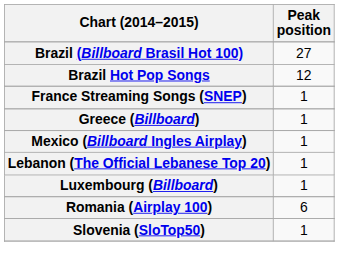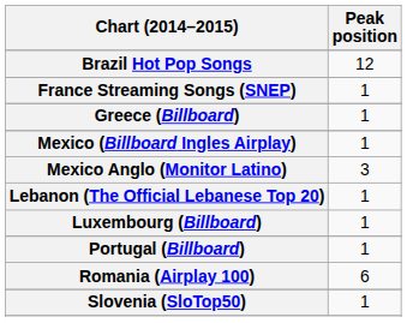 <table class="wikitable plainrowheaders sortable" style="text-align:center;">
 <tr>
 <th scope="col">Chart (2014–2015)</th>
 <th scope="col">Peak<br>position</th>
 </tr>
 <tr>
 </tr>
 <tr>
 </tr>
 <tr>
 </tr>
 <tr>
 </tr>
 <tr>
 </tr>
 <tr>
-</tr>
-<tr>
-<th scope="row">Brazil <a href='#'>(<em>Billboard</em> Brasil Hot 100)</a></th>
-<td>27</td>
 </tr>
 <tr>
 <th scope="row">Brazil <a href='#'>Hot Pop Songs</a></th>
 <td>12</td>
 </tr>
 <tr>
 </tr>
 <tr>
 </tr>
 <tr>
 </tr>
 <tr>
 </tr>
 <tr>
 </tr>
 <tr>
 </tr>
 <tr>
 </tr>
 <tr>
 <th scope="row">France Streaming Songs (<a href='#'>SNEP</a>)</th>
 <td style="text-align:center;">1</td>
 </tr>
 <tr>
 </tr>
 <tr>
 <th scope="row">Greece (<em><a href='#'>Billboard</a></em>)</th>
 <td>1</td>
 </tr>
 <tr>
 </tr>
 <tr>
 </tr>
 <tr>
 </tr>
 <tr>
 </tr>
 <tr>
 </tr>
 <tr>
 </tr>
 <tr>
 <th scope="row">Mexico (<a href='#'><em>Billboard</em> Ingles Airplay</a>)</th>
 <td style="text-align:center;">1</td>
 </tr>
 <tr>
+<th scope="row">Mexico Anglo (<a href='#'>Monitor Latino</a>)</th>
+<td style="text-align:center;">3</td>
+</tr>
+<tr>
 <th scope="row">Lebanon (<a href='#'>The Official Lebanese Top 20</a>)</th>
 <td>1</td>
 </tr>
 <tr>
 <th scope="row">Luxembourg (<em><a href='#'>Billboard</a></em>)</th>
 <td>1</td>
 </tr>
 <tr>
 </tr>
 <tr>
 </tr>
 <tr>
 </tr>
 <tr>
 </tr>
 <tr>
 </tr>
 <tr>
+</tr>
+<tr>
+<th scope="row">Portugal (<em><a href='#'>Billboard</a></em>)</th>
+<td>1</td>
 </tr>
 <tr>
 <th scope="row">Romania (<a href='#'>Airplay 100</a>)</th>
 <td align="center">6</td>
 </tr>
 <tr>
 </tr>
 <tr>
 </tr>
 <tr>
 </tr>
 <tr>
 </tr>
 <tr>
 </tr>
 <tr>
 <th scope="row">Slovenia (<a href='#'>SloTop50</a>)</th>
 <td align=center>1</td>
 </tr>
 <tr>
 </tr>
 <tr>
 </tr>
 <tr>
 </tr>
 <tr>
 </tr>
 <tr>
 </tr>
 <tr>
 </tr>
 <tr>
 </tr>
 <tr>
 </tr>
 <tr>
 </tr>
 <tr>
 </tr>
 <tr>
 </tr>
 <tr>
 </tr>
 <tr>
 </tr>
 </table>
